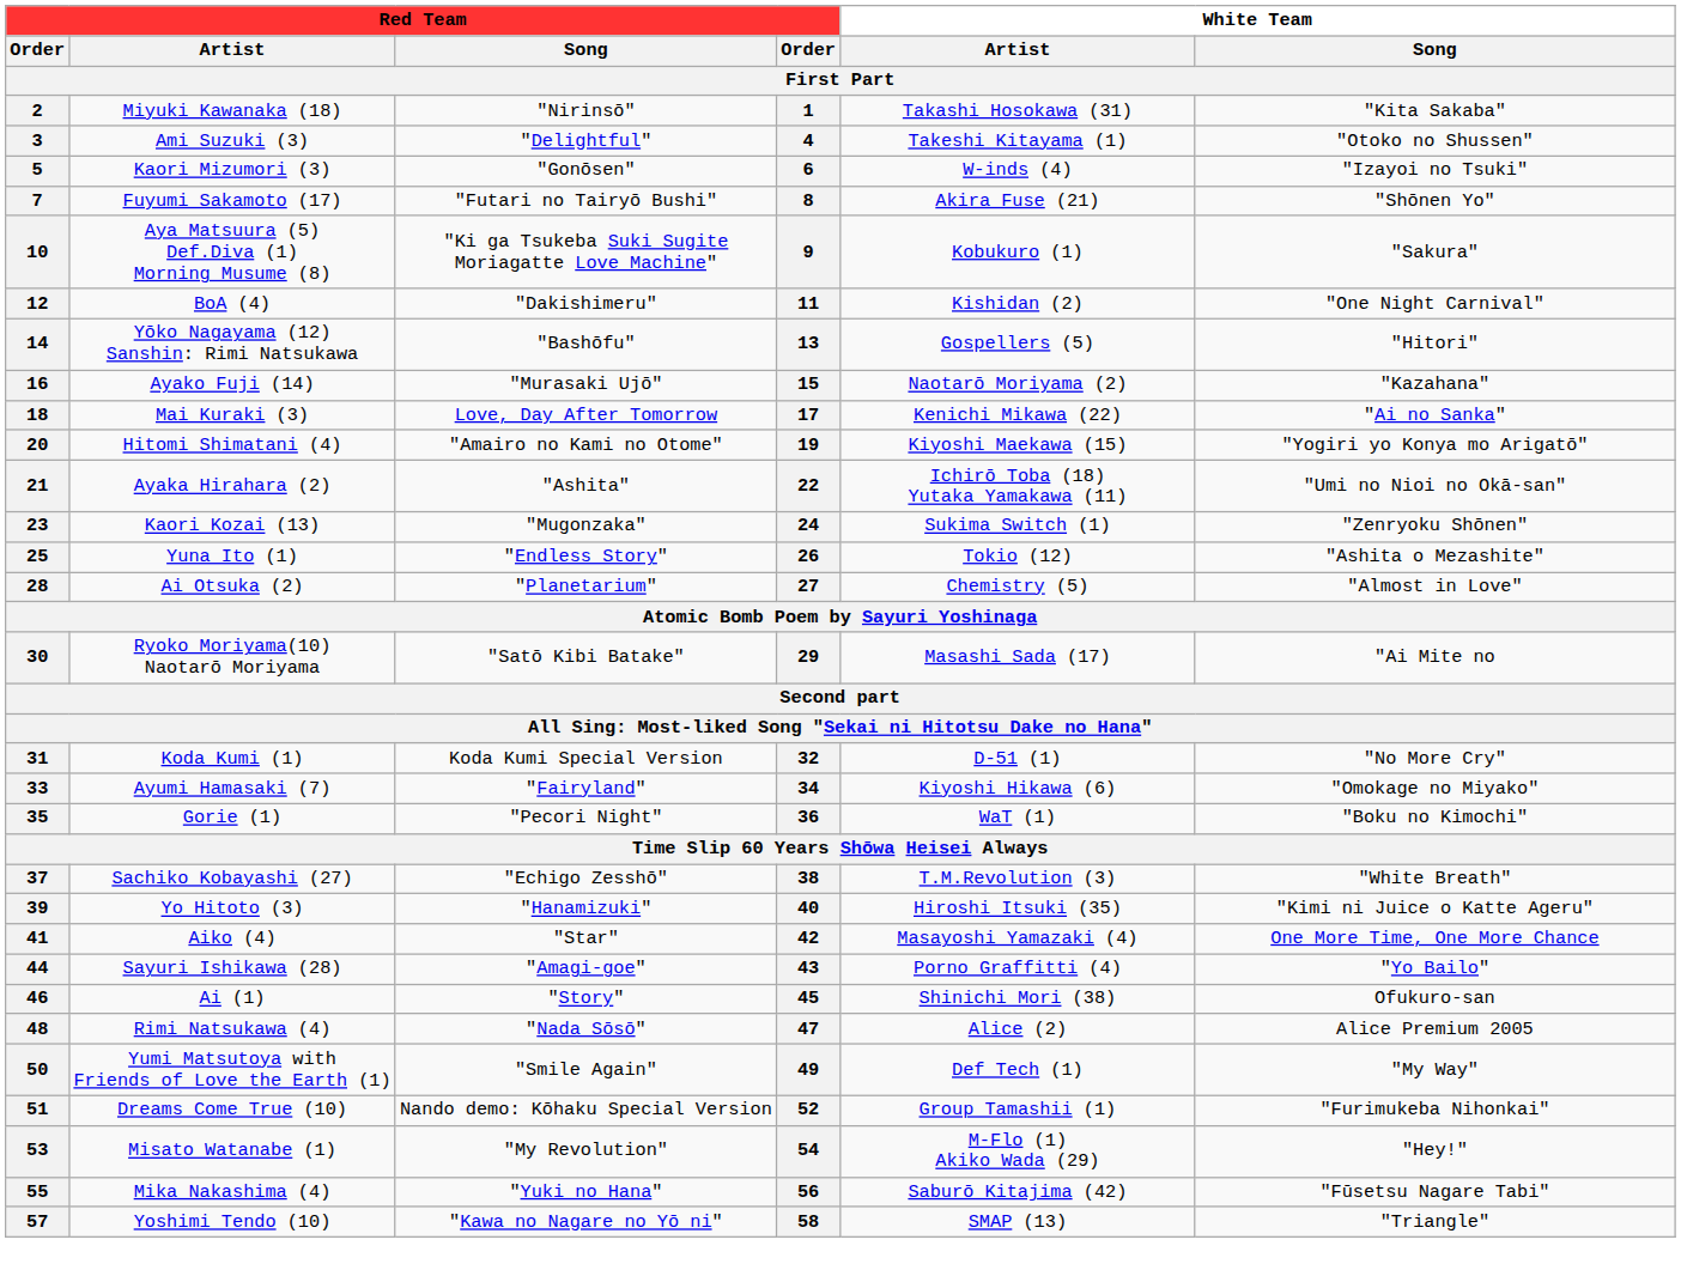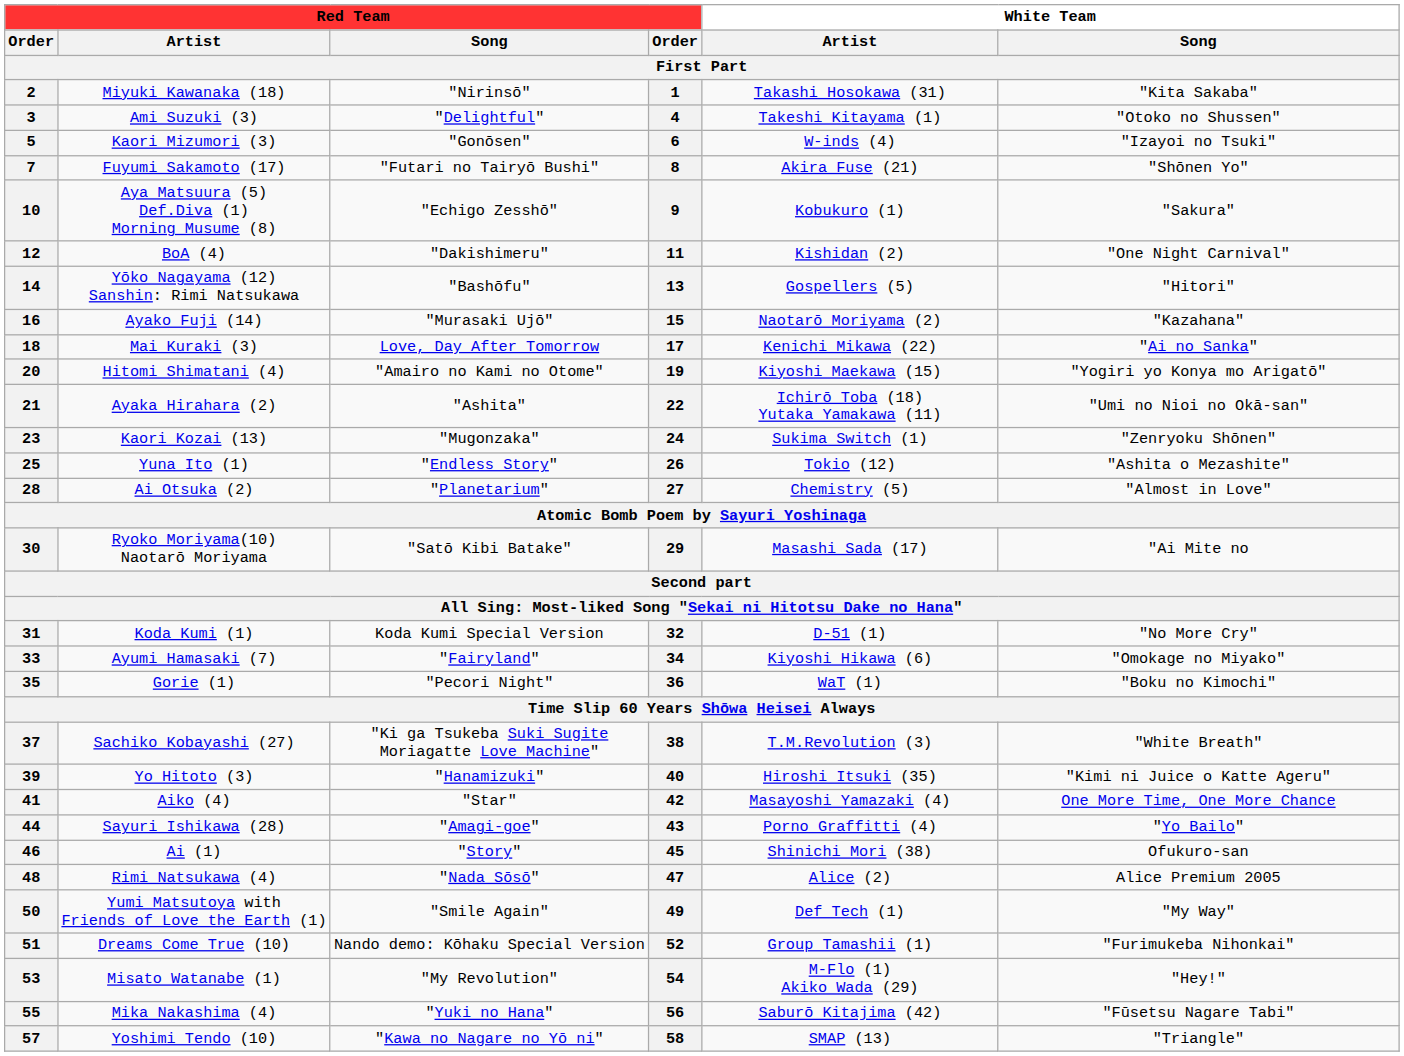 <table class="wikitable" style="font-size:small; text-align:center">
 <tr>
 <th colspan="4" style="background: #f33; width: 50%;">Red Team</th>
 <th colspan="4" style="background: #fff; width: 50%;">White Team</th>
 </tr>
 <tr>
 <th>Order</th>
 <th>Artist</th>
 <th>Song</th>
 <th>Order</th>
 <th>Artist</th>
 <th>Song</th>
 </tr>
 <tr>
 <th colspan="6">First Part</th>
 </tr>
 <tr>
 <th>2</th>
 <td><a href='#'>Miyuki Kawanaka</a> (18)</td>
 <td>"Nirinsō"</td>
 <th>1</th>
 <td><a href='#'>Takashi Hosokawa</a> (31)</td>
 <td>"Kita Sakaba"</td>
 </tr>
 <tr>
 <th>3</th>
 <td><a href='#'>Ami Suzuki</a> (3)</td>
 <td>"<a href='#'>Delightful</a>"</td>
 <th>4</th>
 <td><a href='#'>Takeshi Kitayama</a> (1)</td>
 <td>"Otoko no Shussen"</td>
 </tr>
 <tr>
 <th>5</th>
 <td><a href='#'>Kaori Mizumori</a> (3)</td>
 <td>"Gonōsen"</td>
 <th>6</th>
 <td><a href='#'>W-inds</a> (4)</td>
 <td>"Izayoi no Tsuki"</td>
 </tr>
 <tr>
 <th>7</th>
 <td><a href='#'>Fuyumi Sakamoto</a> (17)</td>
 <td>"Futari no Tairyō Bushi"</td>
 <th>8</th>
 <td><a href='#'>Akira Fuse</a> (21)</td>
 <td>"Shōnen Yo"</td>
 </tr>
 <tr>
 <th>10</th>
 <td><a href='#'>Aya Matsuura</a> (5)<br><a href='#'>Def.Diva</a> (1)<br><a href='#'>Morning Musume</a> (8)</td>
-<td>"Ki ga Tsukeba <a href='#'>Suki Sugite</a><br>Moriagatte <a href='#'>Love Machine</a>"</td>
+<td>"Echigo Zesshō"</td>
 <th>9</th>
 <td><a href='#'>Kobukuro</a> (1)</td>
 <td>"Sakura"</td>
 </tr>
 <tr>
 <th>12</th>
 <td><a href='#'>BoA</a> (4)</td>
 <td>"Dakishimeru"</td>
 <th>11</th>
 <td><a href='#'>Kishidan</a> (2)</td>
 <td>"One Night Carnival"</td>
 </tr>
 <tr>
 <th>14</th>
 <td><a href='#'>Yōko Nagayama</a> (12)<br><a href='#'>Sanshin</a>: Rimi Natsukawa</td>
 <td>"Bashōfu"</td>
 <th>13</th>
 <td><a href='#'>Gospellers</a> (5)</td>
 <td>"Hitori"</td>
 </tr>
 <tr>
 <th>16</th>
 <td><a href='#'>Ayako Fuji</a> (14)</td>
 <td>"Murasaki Ujō"</td>
 <th>15</th>
 <td><a href='#'>Naotarō Moriyama</a> (2)</td>
 <td>"Kazahana"</td>
 </tr>
 <tr>
 <th>18</th>
 <td><a href='#'>Mai Kuraki</a> (3)</td>
 <td><a href='#'>Love, Day After Tomorrow</a></td>
 <th>17</th>
 <td><a href='#'>Kenichi Mikawa</a> (22)</td>
 <td>"<a href='#'>Ai no Sanka</a>"</td>
 </tr>
 <tr>
 <th>20</th>
 <td><a href='#'>Hitomi Shimatani</a> (4)</td>
 <td>"Amairo no Kami no Otome"</td>
 <th>19</th>
 <td><a href='#'>Kiyoshi Maekawa</a> (15)</td>
 <td>"Yogiri yo Konya mo Arigatō"</td>
 </tr>
 <tr>
 <th>21</th>
 <td><a href='#'>Ayaka Hirahara</a> (2)</td>
 <td>"Ashita"</td>
 <th>22</th>
 <td><a href='#'>Ichirō Toba</a> (18)<br><a href='#'>Yutaka Yamakawa</a> (11)</td>
 <td>"Umi no Nioi no Okā-san"</td>
 </tr>
 <tr>
 <th>23</th>
 <td><a href='#'>Kaori Kozai</a> (13)</td>
 <td>"Mugonzaka"</td>
 <th>24</th>
 <td><a href='#'>Sukima Switch</a> (1)</td>
 <td>"Zenryoku Shōnen"</td>
 </tr>
 <tr>
 <th>25</th>
 <td><a href='#'>Yuna Ito</a> (1)</td>
 <td>"<a href='#'>Endless Story</a>"</td>
 <th>26</th>
 <td><a href='#'>Tokio</a> (12)</td>
 <td>"Ashita o Mezashite"</td>
 </tr>
 <tr>
 <th>28</th>
 <td><a href='#'>Ai Otsuka</a> (2)</td>
 <td>"<a href='#'>Planetarium</a>"</td>
 <th>27</th>
 <td><a href='#'>Chemistry</a> (5)</td>
 <td>"Almost in Love"</td>
 </tr>
 <tr>
 <th colspan="6">Atomic Bomb Poem by <a href='#'>Sayuri Yoshinaga</a></th>
 </tr>
 <tr>
 <th>30</th>
 <td><a href='#'>Ryoko Moriyama</a>(10)<br>Naotarō Moriyama</td>
 <td>"Satō Kibi Batake"</td>
 <th>29</th>
 <td><a href='#'>Masashi Sada</a> (17)</td>
 <td>"Ai Mite no</td>
 </tr>
 <tr>
 <th colspan="6">Second part</th>
 </tr>
 <tr>
 <th colspan="6">All Sing: Most-liked Song "<a href='#'>Sekai ni Hitotsu Dake no Hana</a>"</th>
 </tr>
 <tr>
 <th>31</th>
 <td><a href='#'>Koda Kumi</a> (1)</td>
 <td>Koda Kumi Special Version</td>
 <th>32</th>
 <td><a href='#'>D-51</a> (1)</td>
 <td>"No More Cry"</td>
 </tr>
 <tr>
 <th>33</th>
 <td><a href='#'>Ayumi Hamasaki</a> (7)</td>
 <td>"<a href='#'>Fairyland</a>"</td>
 <th>34</th>
 <td><a href='#'>Kiyoshi Hikawa</a> (6)</td>
 <td>"Omokage no Miyako"</td>
 </tr>
 <tr>
 <th>35</th>
 <td><a href='#'>Gorie</a> (1)</td>
 <td>"Pecori Night"</td>
 <th>36</th>
 <td><a href='#'>WaT</a> (1)</td>
 <td>"Boku no Kimochi"</td>
 </tr>
 <tr>
 <th colspan="6">Time Slip 60 Years <a href='#'>Shōwa</a> <a href='#'>Heisei</a> Always</th>
 </tr>
 <tr>
 <th>37</th>
 <td><a href='#'>Sachiko Kobayashi</a> (27)</td>
-<td>"Echigo Zesshō"</td>
+<td>"Ki ga Tsukeba <a href='#'>Suki Sugite</a><br>Moriagatte <a href='#'>Love Machine</a>"</td>
 <th>38</th>
 <td><a href='#'>T.M.Revolution</a> (3)</td>
 <td>"White Breath"</td>
 </tr>
 <tr>
 <th>39</th>
 <td><a href='#'>Yo Hitoto</a> (3)</td>
 <td>"<a href='#'>Hanamizuki</a>"</td>
 <th>40</th>
 <td><a href='#'>Hiroshi Itsuki</a> (35)</td>
 <td>"Kimi ni Juice o Katte Ageru"</td>
 </tr>
 <tr>
 <th>41</th>
 <td><a href='#'>Aiko</a> (4)</td>
 <td>"Star"</td>
 <th>42</th>
 <td><a href='#'>Masayoshi Yamazaki</a> (4)</td>
 <td><a href='#'>One More Time, One More Chance</a></td>
 </tr>
 <tr>
 <th>44</th>
 <td><a href='#'>Sayuri Ishikawa</a> (28)</td>
 <td>"<a href='#'>Amagi-goe</a>"</td>
 <th>43</th>
 <td><a href='#'>Porno Graffitti</a> (4)</td>
 <td>"<a href='#'>Yo Bailo</a>"</td>
 </tr>
 <tr>
 <th>46</th>
 <td><a href='#'>Ai</a> (1)</td>
 <td>"<a href='#'>Story</a>"</td>
 <th>45</th>
 <td><a href='#'>Shinichi Mori</a> (38)</td>
 <td>Ofukuro-san</td>
 </tr>
 <tr>
 <th>48</th>
 <td><a href='#'>Rimi Natsukawa</a> (4)</td>
 <td>"<a href='#'>Nada Sōsō</a>"</td>
 <th>47</th>
 <td><a href='#'>Alice</a> (2)</td>
 <td>Alice Premium 2005</td>
 </tr>
 <tr>
 <th>50</th>
 <td><a href='#'>Yumi Matsutoya</a> with<br><a href='#'>Friends of Love the Earth</a> (1)</td>
 <td>"Smile Again"</td>
 <th>49</th>
 <td><a href='#'>Def Tech</a> (1)</td>
 <td>"My Way"</td>
 </tr>
 <tr>
 <th>51</th>
 <td><a href='#'>Dreams Come True</a> (10)</td>
 <td>Nando demo: Kōhaku Special Version</td>
 <th>52</th>
 <td><a href='#'>Group Tamashii</a> (1)</td>
 <td>"Furimukeba Nihonkai"</td>
 </tr>
 <tr>
 <th>53</th>
 <td><a href='#'>Misato Watanabe</a> (1)</td>
 <td>"My Revolution"</td>
 <th>54</th>
 <td><a href='#'>M-Flo</a> (1)<br><a href='#'>Akiko Wada</a> (29)</td>
 <td>"Hey!"</td>
 </tr>
 <tr>
 <th>55</th>
 <td><a href='#'>Mika Nakashima</a> (4)</td>
 <td>"<a href='#'>Yuki no Hana</a>"</td>
 <th>56</th>
 <td><a href='#'>Saburō Kitajima</a> (42)</td>
 <td>"Fūsetsu Nagare Tabi"</td>
 </tr>
 <tr>
 <th>57</th>
 <td><a href='#'>Yoshimi Tendo</a> (10)</td>
 <td>"<a href='#'>Kawa no Nagare no Yō ni</a>"</td>
 <th>58</th>
 <td><a href='#'>SMAP</a> (13)</td>
 <td>"Triangle"</td>
 </tr>
 </table>
